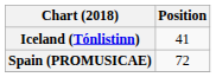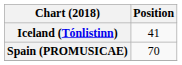 <table class="wikitable plainrowheaders sortable" style="text-align:center">
 <tr>
 <th scope="col">Chart (2018)</th>
 <th scope="col">Position</th>
 </tr>
 <tr>
 <th scope="row">Iceland (<a href='#'>Tónlistinn</a>)</th>
 <td>41</td>
 </tr>
 <tr>
 <th scope="row">Spain (PROMUSICAE)</th>
-<td>72</td>
+<td>70</td>
 </tr>
 <tr>
 </tr>
 </table>
